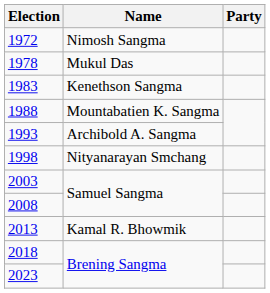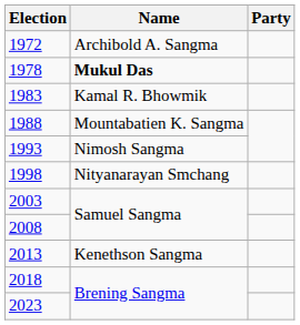 <table class="wikitable sortable">
 <tr>
 <th>Election</th>
 <th>Name</th>
 <th colspan=2>Party</th>
 </tr>
 <tr>
 <td><a href='#'>1972</a></td>
-<td>Nimosh Sangma</td>
+<td>Archibold A. Sangma</td>
 <td></td>
 </tr>
 <tr>
 <td><a href='#'>1978</a></td>
-<td>Mukul Das</td>
+<td><strong>Mukul Das</strong></td>
 <td></td>
 </tr>
 <tr>
 <td><a href='#'>1983</a></td>
-<td>Kenethson Sangma</td>
+<td>Kamal R. Bhowmik</td>
 <td></td>
 </tr>
 <tr>
 <td><a href='#'>1988</a></td>
 <td>Mountabatien K. Sangma</td>
 </tr>
 <tr>
 <td><a href='#'>1993</a></td>
-<td>Archibold A. Sangma</td>
+<td>Nimosh Sangma</td>
 </tr>
 <tr>
 <td><a href='#'>1998</a></td>
 <td>Nityanarayan Smchang</td>
 <td></td>
 </tr>
 <tr>
 <td><a href='#'>2003</a></td>
 <td rowspan=2>Samuel Sangma</td>
 <td></td>
 </tr>
 <tr>
 <td><a href='#'>2008</a></td>
 <td></td>
 </tr>
 <tr>
 <td><a href='#'>2013</a></td>
-<td>Kamal R. Bhowmik</td>
+<td>Kenethson Sangma</td>
 </tr>
 <tr>
 <td><a href='#'>2018</a></td>
 <td rowspan=2><a href='#'>Brening Sangma</a></td>
 <td></td>
 </tr>
 <tr>
 <td><a href='#'>2023</a></td>
 </tr>
 </table>
